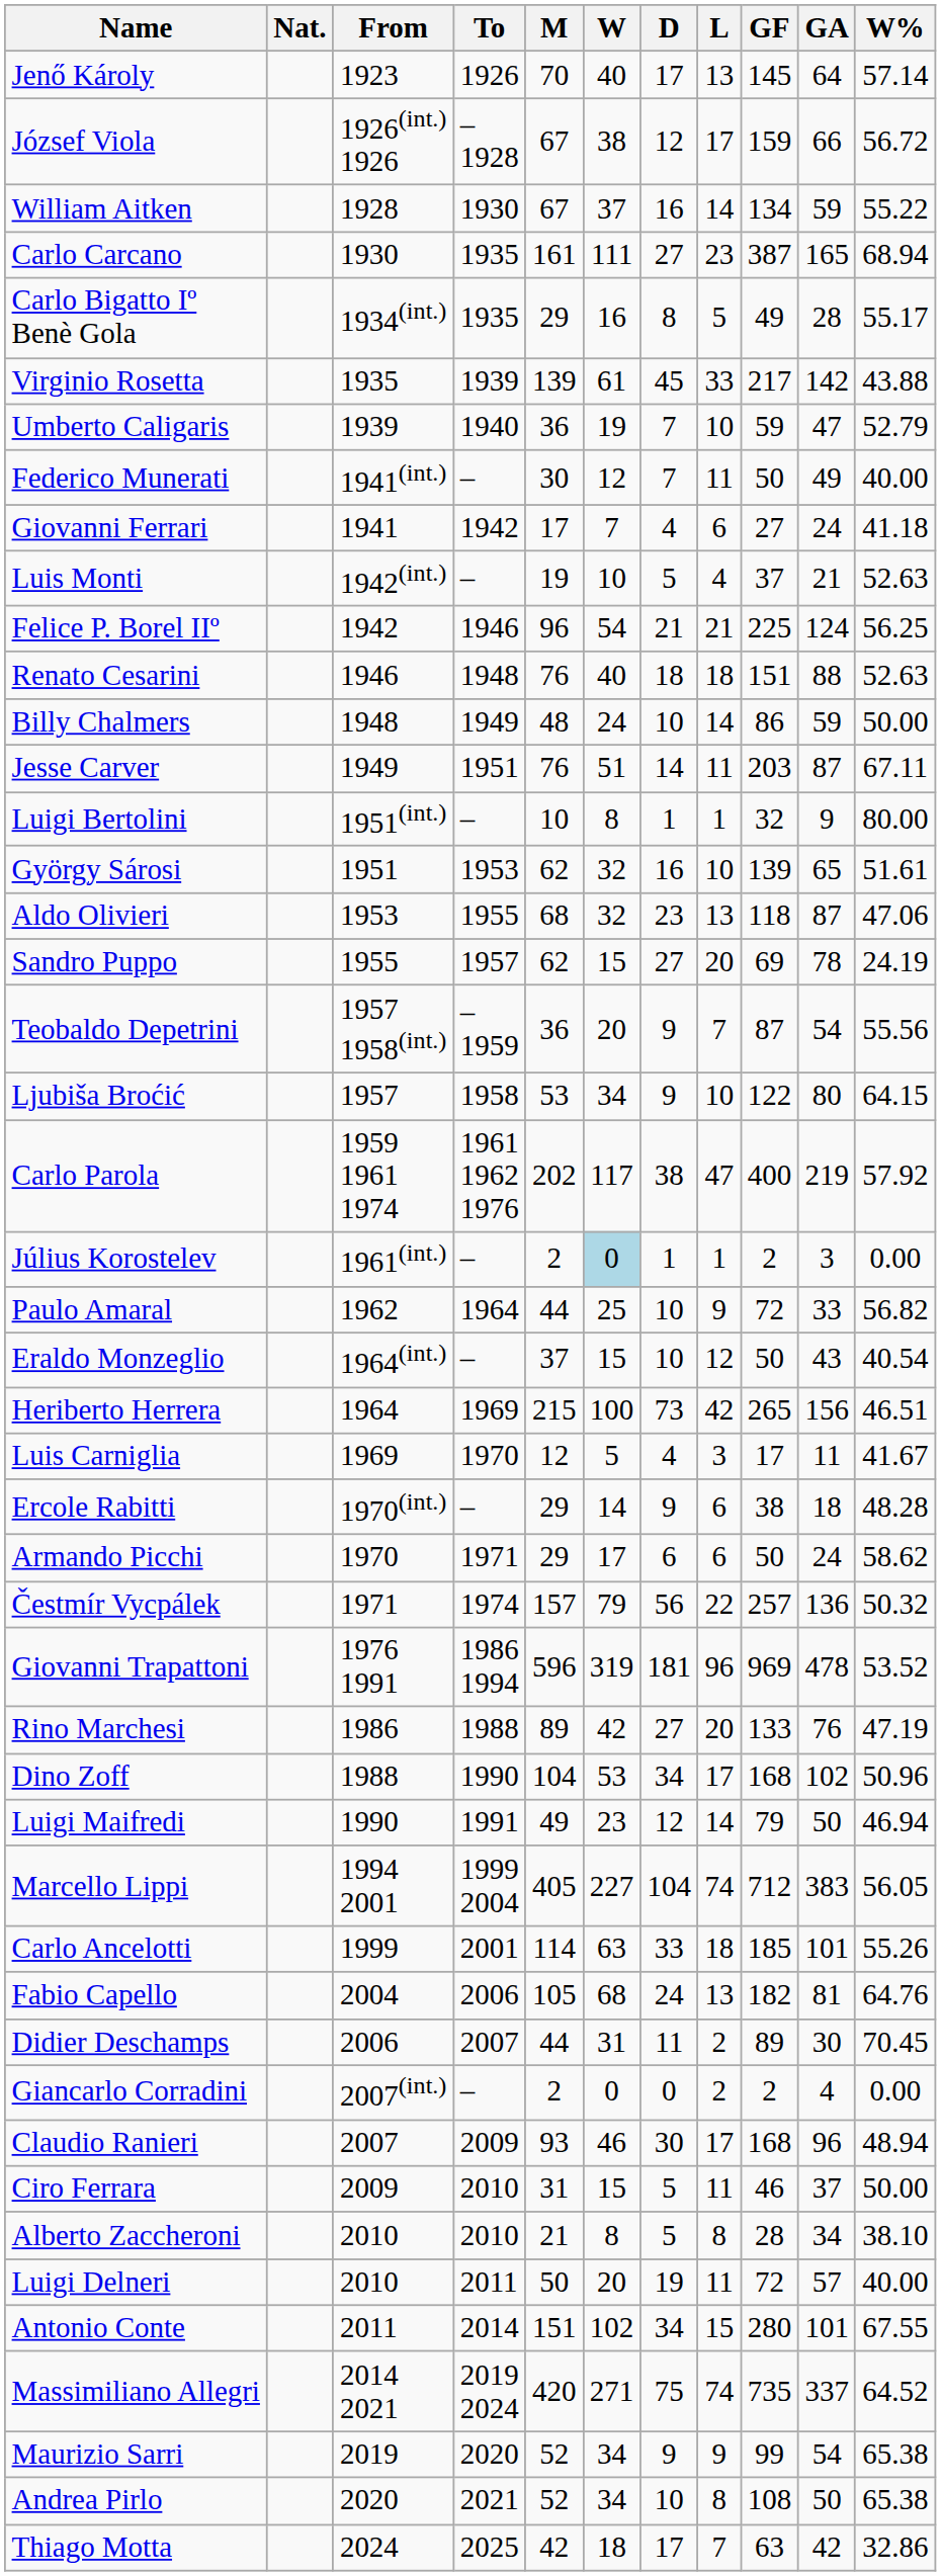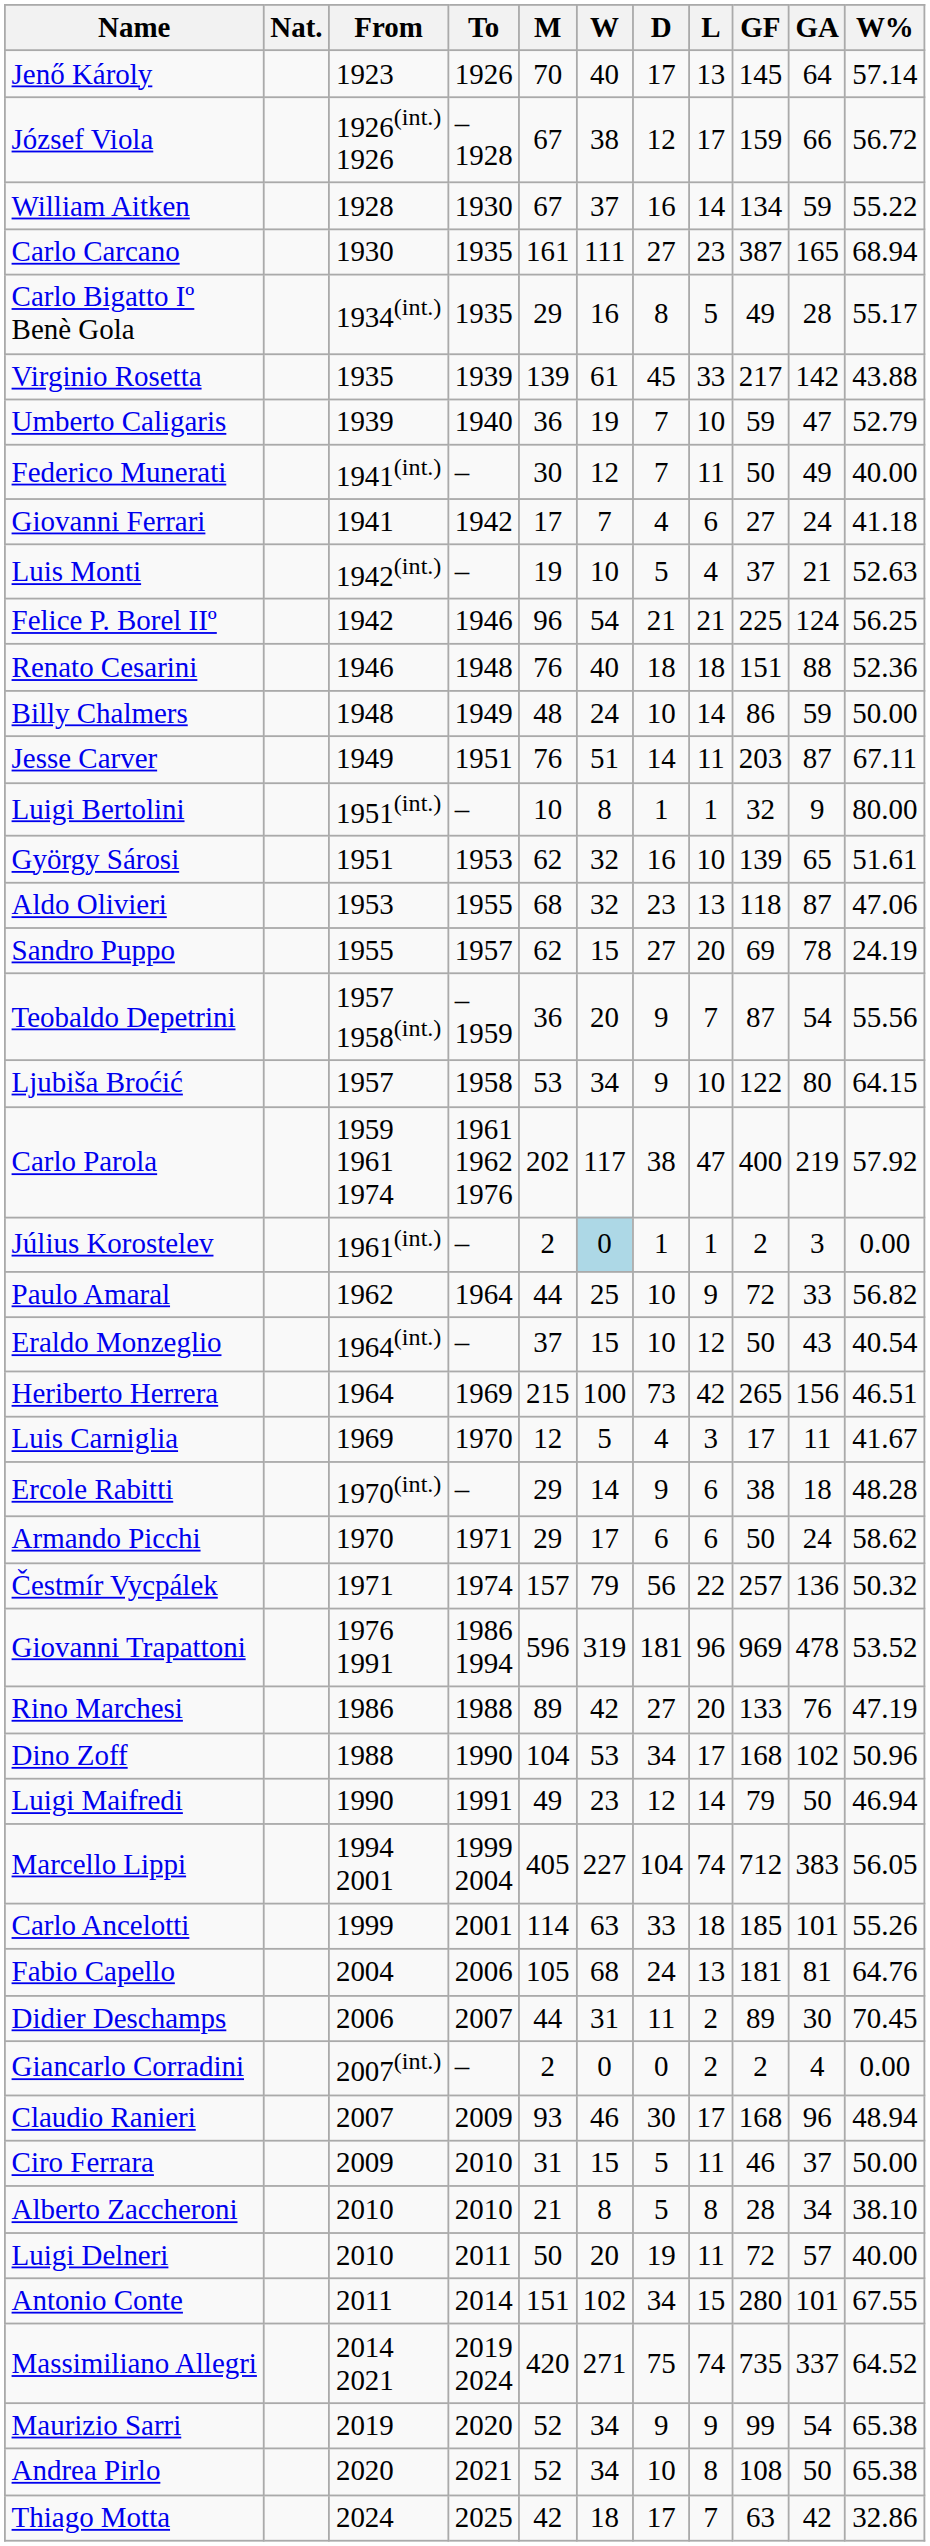 <table class="wikitable sortable" style="text-align: center">
 <tr>
 <th>Name</th>
 <th>Nat.</th>
 <th class="unsortable">From</th>
 <th class="unsortable">To</th>
 <th abbr="TOTAL MATCHES PLAYED">M</th>
 <th abbr="MATCHES WON">W</th>
 <th abbr="MATCHES DRAWN">D</th>
 <th abbr="MATCHES LOST">L</th>
 <th abbr="GOALS FOR">GF</th>
 <th abbr="GOAL AGAINST">GA</th>
 <th abbr="PERCENTAGE OF MATCHES WON">W%</th>
 </tr>
 <tr>
 <td align=left><a href='#'>Jenő Károly</a></td>
 <td align=left></td>
 <td align=left>1923</td>
 <td align=left>1926</td>
 <td>70</td>
 <td>40</td>
 <td>17</td>
 <td>13</td>
 <td>145</td>
 <td>64</td>
 <td>57.14</td>
 </tr>
 <tr>
 <td align=left><a href='#'>József Viola</a></td>
 <td align=left></td>
 <td align=left>1926<sup>(int.)</sup><br>1926</td>
 <td align=left>–<br>1928</td>
 <td>67</td>
 <td>38</td>
 <td>12</td>
 <td>17</td>
 <td>159</td>
 <td>66</td>
 <td>56.72</td>
 </tr>
 <tr>
 <td align=left><a href='#'>William Aitken</a></td>
 <td align=left></td>
 <td align=left>1928</td>
 <td align=left>1930</td>
 <td>67</td>
 <td>37</td>
 <td>16</td>
 <td>14</td>
 <td>134</td>
 <td>59</td>
 <td>55.22</td>
 </tr>
 <tr>
 <td align=left><a href='#'>Carlo Carcano</a></td>
 <td align=left></td>
 <td align=left>1930</td>
 <td align=left>1935</td>
 <td>161</td>
 <td>111</td>
 <td>27</td>
 <td>23</td>
 <td>387</td>
 <td>165</td>
 <td>68.94</td>
 </tr>
 <tr>
 <td align=left><a href='#'>Carlo Bigatto Iº</a><br>Benè Gola</td>
 <td align=left><br></td>
 <td align=left>1934<sup>(int.)</sup></td>
 <td align=left>1935</td>
 <td>29</td>
 <td>16</td>
 <td>8</td>
 <td>5</td>
 <td>49</td>
 <td>28</td>
 <td>55.17</td>
 </tr>
 <tr>
 <td align=left><a href='#'>Virginio Rosetta</a></td>
 <td align=left></td>
 <td align=left>1935</td>
 <td align=left>1939</td>
 <td>139</td>
 <td>61</td>
 <td>45</td>
 <td>33</td>
 <td>217</td>
 <td>142</td>
 <td>43.88</td>
 </tr>
 <tr>
 <td align=left><a href='#'>Umberto Caligaris</a></td>
 <td align=left></td>
 <td align=left>1939</td>
 <td align=left>1940</td>
 <td>36</td>
 <td>19</td>
 <td>7</td>
 <td>10</td>
 <td>59</td>
 <td>47</td>
 <td>52.79</td>
 </tr>
 <tr>
 <td align=left><a href='#'>Federico Munerati</a></td>
 <td align=left></td>
 <td align=left>1941<sup>(int.)</sup></td>
 <td align=left>–</td>
 <td>30</td>
 <td>12</td>
 <td>7</td>
 <td>11</td>
 <td>50</td>
 <td>49</td>
 <td>40.00</td>
 </tr>
 <tr>
 <td align=left><a href='#'>Giovanni Ferrari</a></td>
 <td align=left></td>
 <td align=left>1941</td>
 <td align=left>1942</td>
 <td>17</td>
 <td>7</td>
 <td>4</td>
 <td>6</td>
 <td>27</td>
 <td>24</td>
 <td>41.18</td>
 </tr>
 <tr>
 <td align=left><a href='#'>Luis Monti</a></td>
 <td align=left><br></td>
 <td align=left>1942<sup>(int.)</sup></td>
 <td align=left>–</td>
 <td>19</td>
 <td>10</td>
 <td>5</td>
 <td>4</td>
 <td>37</td>
 <td>21</td>
 <td>52.63</td>
 </tr>
 <tr>
 <td align=left><a href='#'>Felice P. Borel IIº</a></td>
 <td align=left></td>
 <td align=left>1942</td>
 <td align=left>1946</td>
 <td>96</td>
 <td>54</td>
 <td>21</td>
 <td>21</td>
 <td>225</td>
 <td>124</td>
 <td>56.25</td>
 </tr>
 <tr>
 <td align=left><a href='#'>Renato Cesarini</a></td>
 <td align=left><br></td>
 <td align=left>1946</td>
 <td align=left>1948</td>
 <td>76</td>
 <td>40</td>
 <td>18</td>
 <td>18</td>
 <td>151</td>
 <td>88</td>
-<td>52.63</td>
+<td>52.36</td>
 </tr>
 <tr>
 <td align=left><a href='#'>Billy Chalmers</a></td>
 <td align=left></td>
 <td align=left>1948</td>
 <td align=left>1949</td>
 <td>48</td>
 <td>24</td>
 <td>10</td>
 <td>14</td>
 <td>86</td>
 <td>59</td>
 <td>50.00</td>
 </tr>
 <tr>
 <td align=left><a href='#'>Jesse Carver</a></td>
 <td align=left></td>
 <td align=left>1949</td>
 <td align=left>1951</td>
 <td>76</td>
 <td>51</td>
 <td>14</td>
 <td>11</td>
 <td>203</td>
 <td>87</td>
 <td>67.11</td>
 </tr>
 <tr>
 <td align=left><a href='#'>Luigi Bertolini</a></td>
 <td align=left></td>
 <td align=left>1951<sup>(int.)</sup></td>
 <td align=left>–</td>
 <td>10</td>
 <td>8</td>
 <td>1</td>
 <td>1</td>
 <td>32</td>
 <td>9</td>
 <td>80.00</td>
 </tr>
 <tr>
 <td align=left><a href='#'>György Sárosi</a></td>
 <td align=left></td>
 <td align=left>1951</td>
 <td align=left>1953</td>
 <td>62</td>
 <td>32</td>
 <td>16</td>
 <td>10</td>
 <td>139</td>
 <td>65</td>
 <td>51.61</td>
 </tr>
 <tr>
 <td align=left><a href='#'>Aldo Olivieri</a></td>
 <td align=left></td>
 <td align=left>1953</td>
 <td align=left>1955</td>
 <td>68</td>
 <td>32</td>
 <td>23</td>
 <td>13</td>
 <td>118</td>
 <td>87</td>
 <td>47.06</td>
 </tr>
 <tr>
 <td align=left><a href='#'>Sandro Puppo</a></td>
 <td align=left></td>
 <td align=left>1955</td>
 <td align=left>1957</td>
 <td>62</td>
 <td>15</td>
 <td>27</td>
 <td>20</td>
 <td>69</td>
 <td>78</td>
 <td>24.19</td>
 </tr>
 <tr>
 <td align=left><a href='#'>Teobaldo Depetrini</a></td>
 <td align=left></td>
 <td align=left>1957<br>1958<sup>(int.)</sup></td>
 <td align=left>–<br>1959</td>
 <td>36</td>
 <td>20</td>
 <td>9</td>
 <td>7</td>
 <td>87</td>
 <td>54</td>
 <td>55.56</td>
 </tr>
 <tr>
 <td align=left><a href='#'>Ljubiša Broćić</a></td>
 <td align=left></td>
 <td align=left>1957</td>
 <td align=left>1958</td>
 <td>53</td>
 <td>34</td>
 <td>9</td>
 <td>10</td>
 <td>122</td>
 <td>80</td>
 <td>64.15</td>
 </tr>
 <tr>
 <td align=left><a href='#'>Carlo Parola</a></td>
 <td align=left></td>
 <td align=left>1959<br>1961<br>1974</td>
 <td align=left>1961<br>1962<br>1976</td>
 <td>202</td>
 <td>117</td>
 <td>38</td>
 <td>47</td>
 <td>400</td>
 <td>219</td>
 <td>57.92</td>
 </tr>
 <tr>
 <td align=left><a href='#'>Július Korostelev</a></td>
 <td align=left></td>
 <td align=left>1961<sup>(int.)</sup></td>
 <td align=left>–</td>
 <td>2</td>
 <td style="background: lightblue;">0</td>
 <td>1</td>
 <td>1</td>
 <td>2</td>
 <td>3</td>
 <td>0.00</td>
 </tr>
 <tr>
 <td align=left><a href='#'>Paulo Amaral</a></td>
 <td align=left></td>
 <td align=left>1962</td>
 <td align=left>1964</td>
 <td>44</td>
 <td>25</td>
 <td>10</td>
 <td>9</td>
 <td>72</td>
 <td>33</td>
 <td>56.82</td>
 </tr>
 <tr>
 <td align=left><a href='#'>Eraldo Monzeglio</a></td>
 <td align=left></td>
 <td align=left>1964<sup>(int.)</sup></td>
 <td align=left>–</td>
 <td>37</td>
 <td>15</td>
 <td>10</td>
 <td>12</td>
 <td>50</td>
 <td>43</td>
 <td>40.54</td>
 </tr>
 <tr>
 <td align=left><a href='#'>Heriberto Herrera</a></td>
 <td align=left></td>
 <td align=left>1964</td>
 <td align=left>1969</td>
 <td>215</td>
 <td>100</td>
 <td>73</td>
 <td>42</td>
 <td>265</td>
 <td>156</td>
 <td>46.51</td>
 </tr>
 <tr>
 <td align=left><a href='#'>Luis Carniglia</a></td>
 <td align=left></td>
 <td align=left>1969</td>
 <td align=left>1970</td>
 <td>12</td>
 <td>5</td>
 <td>4</td>
 <td>3</td>
 <td>17</td>
 <td>11</td>
 <td>41.67</td>
 </tr>
 <tr>
 <td align=left><a href='#'>Ercole Rabitti</a></td>
 <td align=left></td>
 <td align=left>1970<sup>(int.)</sup></td>
 <td align=left>–</td>
 <td>29</td>
 <td>14</td>
 <td>9</td>
 <td>6</td>
 <td>38</td>
 <td>18</td>
 <td>48.28</td>
 </tr>
 <tr>
 <td align=left><a href='#'>Armando Picchi</a></td>
 <td align=left></td>
 <td align=left>1970</td>
 <td align=left>1971</td>
 <td>29</td>
 <td>17</td>
 <td>6</td>
 <td>6</td>
 <td>50</td>
 <td>24</td>
 <td>58.62</td>
 </tr>
 <tr>
 <td align=left><a href='#'>Čestmír Vycpálek</a></td>
 <td align=left></td>
 <td align=left>1971</td>
 <td align=left>1974</td>
 <td>157</td>
 <td>79</td>
 <td>56</td>
 <td>22</td>
 <td>257</td>
 <td>136</td>
 <td>50.32</td>
 </tr>
 <tr>
 <td align=left><a href='#'>Giovanni Trapattoni</a></td>
 <td align=left></td>
 <td align=left>1976 <br>1991</td>
 <td align=left>1986<br>1994</td>
 <td>596</td>
 <td>319</td>
 <td>181</td>
 <td>96</td>
 <td>969</td>
 <td>478</td>
 <td>53.52</td>
 </tr>
 <tr>
 <td align=left><a href='#'>Rino Marchesi</a></td>
 <td align=left></td>
 <td align=left>1986</td>
 <td align=left>1988</td>
 <td>89</td>
 <td>42</td>
 <td>27</td>
 <td>20</td>
 <td>133</td>
 <td>76</td>
 <td>47.19</td>
 </tr>
 <tr>
 <td align=left><a href='#'>Dino Zoff</a></td>
 <td align=left></td>
 <td align=left>1988</td>
 <td align=left>1990</td>
 <td>104</td>
 <td>53</td>
 <td>34</td>
 <td>17</td>
 <td>168</td>
 <td>102</td>
 <td>50.96</td>
 </tr>
 <tr>
 <td align=left><a href='#'>Luigi Maifredi</a></td>
 <td align=left></td>
 <td align=left>1990</td>
 <td align=left>1991</td>
 <td>49</td>
 <td>23</td>
 <td>12</td>
 <td>14</td>
 <td>79</td>
 <td>50</td>
 <td>46.94</td>
 </tr>
 <tr>
 <td align=left><a href='#'>Marcello Lippi</a></td>
 <td align=left></td>
 <td align=left>1994<br>2001</td>
 <td align=left>1999<br>2004</td>
 <td>405</td>
 <td>227</td>
 <td>104</td>
 <td>74</td>
 <td>712</td>
 <td>383</td>
 <td>56.05</td>
 </tr>
 <tr>
 <td align=left><a href='#'>Carlo Ancelotti</a></td>
 <td align=left></td>
 <td align=left>1999</td>
 <td align=left>2001</td>
 <td>114</td>
 <td>63</td>
 <td>33</td>
 <td>18</td>
 <td>185</td>
 <td>101</td>
 <td>55.26</td>
 </tr>
 <tr>
 <td align=left><a href='#'>Fabio Capello</a></td>
 <td align=left></td>
 <td align=left>2004</td>
 <td align=left>2006</td>
 <td>105</td>
 <td>68</td>
 <td>24</td>
 <td>13</td>
-<td>182</td>
+<td>181</td>
 <td>81</td>
 <td>64.76</td>
 </tr>
 <tr>
 <td align=left><a href='#'>Didier Deschamps</a></td>
 <td align=left></td>
 <td align=left>2006</td>
 <td align=left>2007</td>
 <td>44</td>
 <td>31</td>
 <td>11</td>
 <td>2</td>
 <td>89</td>
 <td>30</td>
 <td>70.45</td>
 </tr>
 <tr>
 <td align=left><a href='#'>Giancarlo Corradini</a></td>
 <td align=left></td>
 <td align=left>2007<sup>(int.)</sup></td>
 <td align=left>–</td>
 <td>2</td>
 <td>0</td>
 <td>0</td>
 <td>2</td>
 <td>2</td>
 <td>4</td>
 <td>0.00</td>
 </tr>
 <tr>
 <td align=left><a href='#'>Claudio Ranieri</a></td>
 <td align=left></td>
 <td align=left>2007</td>
 <td align=left>2009</td>
 <td>93</td>
 <td>46</td>
 <td>30</td>
 <td>17</td>
 <td>168</td>
 <td>96</td>
 <td>48.94</td>
 </tr>
 <tr>
 <td align=left><a href='#'>Ciro Ferrara</a></td>
 <td align=left></td>
 <td align=left>2009</td>
 <td align=left>2010</td>
 <td>31</td>
 <td>15</td>
 <td>5</td>
 <td>11</td>
 <td>46</td>
 <td>37</td>
 <td>50.00</td>
 </tr>
 <tr>
 <td align=left><a href='#'>Alberto Zaccheroni</a></td>
 <td align=left></td>
 <td align=left>2010</td>
 <td align=left>2010</td>
 <td>21</td>
 <td>8</td>
 <td>5</td>
 <td>8</td>
 <td>28</td>
 <td>34</td>
 <td>38.10</td>
 </tr>
 <tr>
 <td align=left><a href='#'>Luigi Delneri</a></td>
 <td align=left></td>
 <td align=left>2010</td>
 <td align=left>2011</td>
 <td>50</td>
 <td>20</td>
 <td>19</td>
 <td>11</td>
 <td>72</td>
 <td>57</td>
 <td>40.00</td>
 </tr>
 <tr>
 <td align=left><a href='#'>Antonio Conte</a></td>
 <td align=left></td>
 <td align=left>2011</td>
 <td align=left>2014</td>
 <td>151</td>
 <td>102</td>
 <td>34</td>
 <td>15</td>
 <td>280</td>
 <td>101</td>
 <td>67.55</td>
 </tr>
 <tr>
 <td align=left><a href='#'>Massimiliano Allegri</a></td>
 <td align=left></td>
 <td align=left>2014<br>2021</td>
 <td align=left>2019<br>2024</td>
 <td>420</td>
 <td>271</td>
 <td>75</td>
 <td>74</td>
 <td>735</td>
 <td>337</td>
 <td>64.52</td>
 </tr>
 <tr>
 <td align=left><a href='#'>Maurizio Sarri</a></td>
 <td align=left></td>
 <td align=left>2019</td>
 <td align=left>2020</td>
 <td>52</td>
 <td>34</td>
 <td>9</td>
 <td>9</td>
 <td>99</td>
 <td>54</td>
 <td>65.38</td>
 </tr>
 <tr>
 <td align=left><a href='#'>Andrea Pirlo</a></td>
 <td align=left></td>
 <td align=left>2020</td>
 <td align=left>2021</td>
 <td>52</td>
 <td>34</td>
 <td>10</td>
 <td>8</td>
 <td>108</td>
 <td>50</td>
 <td>65.38</td>
 </tr>
 <tr>
 <td align=left><a href='#'>Thiago Motta</a></td>
 <td align=left></td>
 <td align=left>2024</td>
 <td align=left>2025</td>
 <td>42</td>
 <td>18</td>
 <td>17</td>
 <td>7</td>
 <td>63</td>
 <td>42</td>
 <td>32.86</td>
 </tr>
 </table>
